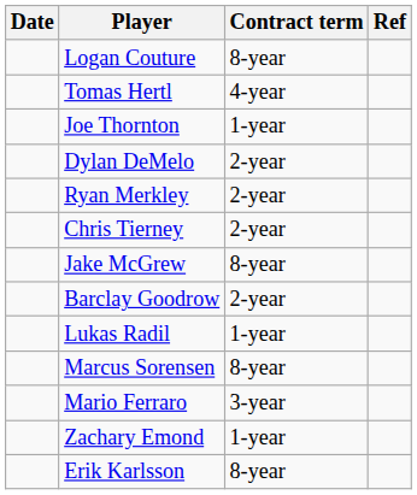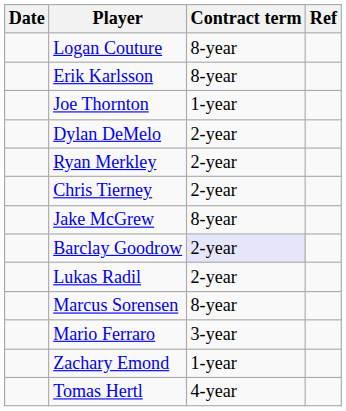 <table class="wikitable">
 <tr>
 <th>Date</th>
 <th>Player</th>
 <th>Contract term</th>
 <th>Ref</th>
 </tr>
 <tr>
 <td></td>
 <td><a href='#'>Logan Couture</a></td>
 <td>8-year</td>
 <td></td>
 </tr>
 <tr>
 <td></td>
-<td><a href='#'>Tomas Hertl</a></td>
-<td>4-year</td>
+<td><a href='#'>Erik Karlsson</a></td>
+<td>8-year</td>
 <td></td>
 </tr>
 <tr>
 <td></td>
 <td><a href='#'>Joe Thornton</a></td>
 <td>1-year</td>
 <td></td>
 </tr>
 <tr>
 <td></td>
 <td><a href='#'>Dylan DeMelo</a></td>
 <td>2-year</td>
 <td></td>
 </tr>
 <tr>
 <td></td>
 <td><a href='#'>Ryan Merkley</a></td>
 <td>2-year</td>
 <td></td>
 </tr>
 <tr>
 <td></td>
 <td><a href='#'>Chris Tierney</a></td>
 <td>2-year</td>
 <td></td>
 </tr>
 <tr>
 <td></td>
 <td><a href='#'>Jake McGrew</a></td>
 <td>8-year</td>
 <td></td>
 </tr>
 <tr>
 <td></td>
 <td><a href='#'>Barclay Goodrow</a></td>
-<td>2-year</td>
+<td style="background: lavender;">2-year</td>
 <td></td>
 </tr>
 <tr>
 <td></td>
 <td><a href='#'>Lukas Radil</a></td>
-<td>1-year</td>
+<td>2-year</td>
 <td></td>
 </tr>
 <tr>
 <td></td>
 <td><a href='#'>Marcus Sorensen</a></td>
 <td>8-year</td>
 <td></td>
 </tr>
 <tr>
 <td></td>
 <td><a href='#'>Mario Ferraro</a></td>
 <td>3-year</td>
 <td></td>
 </tr>
 <tr>
 <td></td>
 <td><a href='#'>Zachary Emond</a></td>
 <td>1-year</td>
 <td></td>
 </tr>
 <tr>
 <td></td>
-<td><a href='#'>Erik Karlsson</a></td>
-<td>8-year</td>
+<td><a href='#'>Tomas Hertl</a></td>
+<td>4-year</td>
 <td></td>
 </tr>
 </table>
